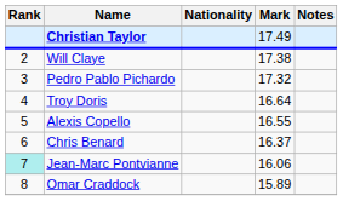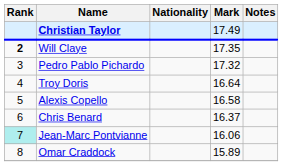 <table class="wikitable sortable" style="text-align:center">
 <tr>
 <th>Rank</th>
 <th>Name</th>
 <th>Nationality</th>
 <th>Mark</th>
 <th>Notes</th>
 </tr>
 <tr bgcolor=#daefff>
 <td></td>
 <td align=left><strong><a href='#'>Christian Taylor</a></strong></td>
 <td align=left><strong></strong></td>
 <td>17.49</td>
 <td></td>
 </tr>
 <tr style="border-top:3px solid blue;">
-<td>2</td>
+<td><strong>2</strong></td>
 <td align=left><a href='#'>Will Claye</a></td>
 <td align=left></td>
-<td>17.38</td>
+<td>17.35</td>
 <td></td>
 </tr>
 <tr>
 <td>3</td>
 <td align=left><a href='#'>Pedro Pablo Pichardo</a></td>
 <td align=left></td>
 <td>17.32</td>
 <td></td>
 </tr>
 <tr>
 <td>4</td>
 <td align=left><a href='#'>Troy Doris</a></td>
 <td align=left></td>
 <td>16.64</td>
 <td></td>
 </tr>
 <tr>
 <td>5</td>
 <td align=left><a href='#'>Alexis Copello</a></td>
 <td align=left></td>
-<td>16.55</td>
+<td>16.58</td>
 <td></td>
 </tr>
 <tr>
 <td>6</td>
 <td align=left><a href='#'>Chris Benard</a></td>
 <td align=left></td>
 <td>16.37</td>
 <td></td>
 </tr>
 <tr>
 <td style="background: paleturquoise;">7</td>
 <td align=left><a href='#'>Jean-Marc Pontvianne</a></td>
 <td align=left></td>
 <td>16.06</td>
 <td></td>
 </tr>
 <tr>
 <td>8</td>
 <td align=left><a href='#'>Omar Craddock</a></td>
 <td align=left></td>
 <td>15.89</td>
 <td></td>
 </tr>
 <tr>
 </tr>
 </table>
